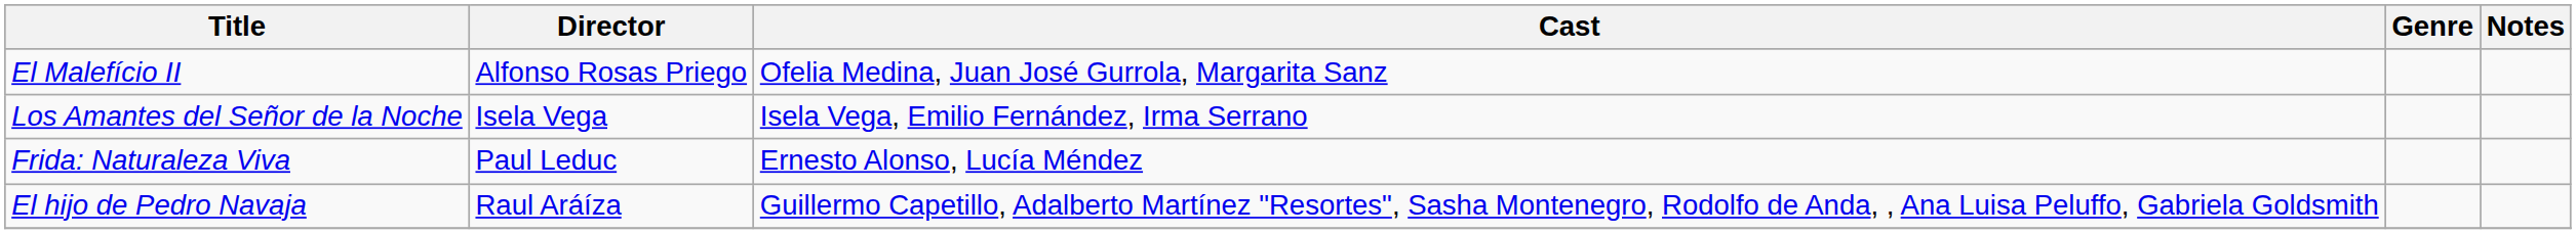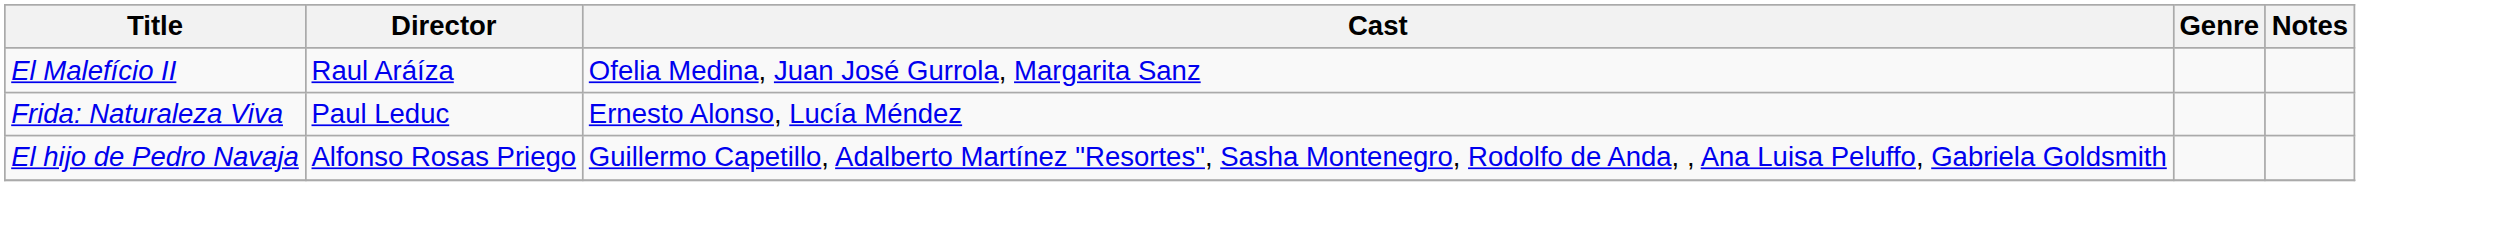 <table class="wikitable">
 <tr>
 <th>Title</th>
 <th>Director</th>
 <th>Cast</th>
 <th>Genre</th>
 <th>Notes</th>
 </tr>
 <tr>
 <td><em><a href='#'>El Malefício II</a></em></td>
-<td><a href='#'>Alfonso Rosas Priego</a></td>
+<td><a href='#'>Raul Aráíza</a></td>
 <td><a href='#'>Ofelia Medina</a>, <a href='#'>Juan José Gurrola</a>, <a href='#'>Margarita Sanz</a></td>
-<td></td>
-<td></td>
-</tr>
-<tr>
-<td><em><a href='#'>Los Amantes del Señor de la Noche</a></em></td>
-<td><a href='#'>Isela Vega</a></td>
-<td><a href='#'>Isela Vega</a>, <a href='#'>Emilio Fernández</a>, <a href='#'>Irma Serrano</a></td>
 <td></td>
 <td></td>
 </tr>
 <tr>
 <td><em><a href='#'>Frida: Naturaleza Viva</a></em></td>
 <td><a href='#'>Paul Leduc</a></td>
 <td><a href='#'>Ernesto Alonso</a>, <a href='#'>Lucía Méndez</a></td>
 <td></td>
 <td></td>
 </tr>
 <tr>
 <td><em><a href='#'>El hijo de Pedro Navaja</a></em></td>
-<td><a href='#'>Raul Aráíza</a></td>
+<td><a href='#'>Alfonso Rosas Priego</a></td>
 <td><a href='#'>Guillermo Capetillo</a>, <a href='#'>Adalberto Martínez "Resortes"</a>, <a href='#'>Sasha Montenegro</a>, <a href='#'>Rodolfo de Anda</a>, , <a href='#'>Ana Luisa Peluffo</a>, <a href='#'>Gabriela Goldsmith</a></td>
 <td></td>
 <td></td>
 </tr>
 <tr>
 </tr>
 </table>
